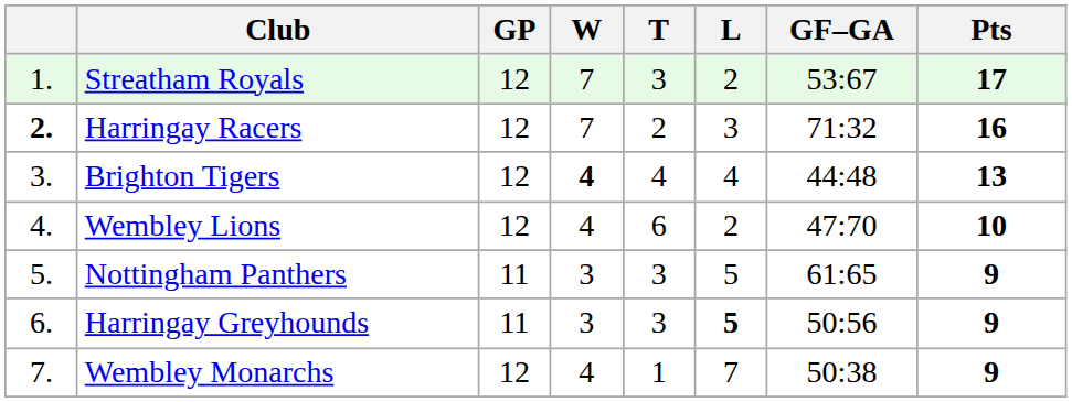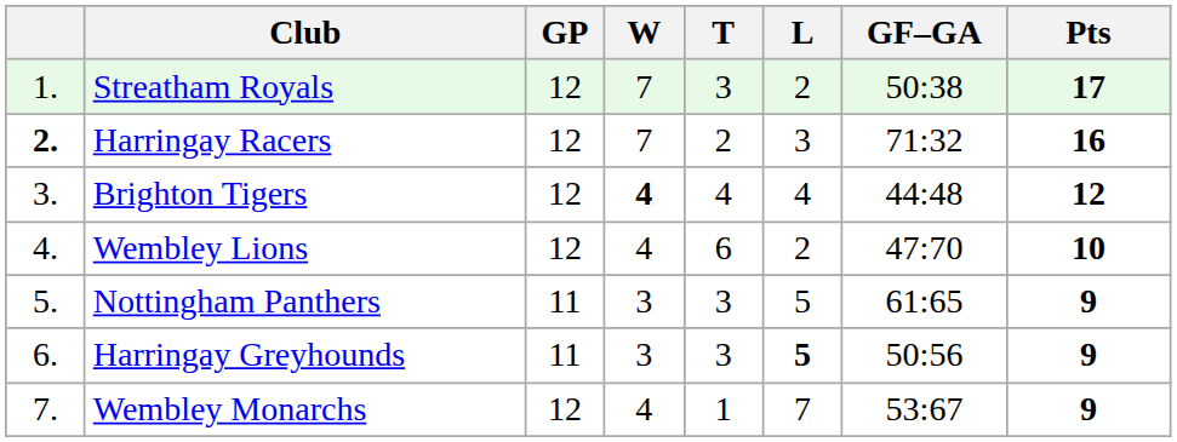 <table class="wikitable">
 <tr>
 <th width="30"></th>
 <th width="200">Club</th>
 <th width="30">GP</th>
 <th width="30">W</th>
 <th width="30">T</th>
 <th width="30">L</th>
 <th width="70">GF–GA</th>
 <th width="70">Pts</th>
 </tr>
 <tr bgcolor="#e6fae6" align="center">
 <td>1.</td>
 <td align="left"><a href='#'>Streatham Royals</a></td>
 <td>12</td>
 <td>7</td>
 <td>3</td>
 <td>2</td>
-<td>53:67</td>
+<td>50:38</td>
 <td><strong>17</strong></td>
 </tr>
 <tr bgcolor="#FFFFFF" align="center">
 <td><strong>2.</strong></td>
 <td align="left"><a href='#'>Harringay Racers</a></td>
 <td>12</td>
 <td>7</td>
 <td>2</td>
 <td>3</td>
 <td>71:32</td>
 <td><strong>16</strong></td>
 </tr>
 <tr bgcolor="#FFFFFF" align="center">
 <td>3.</td>
 <td align="left"><a href='#'>Brighton Tigers</a></td>
 <td>12</td>
 <td><strong>4</strong></td>
 <td>4</td>
 <td>4</td>
 <td>44:48</td>
-<td><strong>13</strong></td>
+<td><strong>12</strong></td>
 </tr>
 <tr bgcolor="#FFFFFF" align="center">
 <td>4.</td>
 <td align="left"><a href='#'>Wembley Lions</a></td>
 <td>12</td>
 <td>4</td>
 <td>6</td>
 <td>2</td>
 <td>47:70</td>
 <td><strong>10</strong></td>
 </tr>
 <tr bgcolor="#FFFFFF" align="center">
 <td>5.</td>
 <td align="left"><a href='#'>Nottingham Panthers</a></td>
 <td>11</td>
 <td>3</td>
 <td>3</td>
 <td>5</td>
 <td>61:65</td>
 <td><strong>9</strong></td>
 </tr>
 <tr bgcolor="#FFFFFF" align="center">
 <td>6.</td>
 <td align="left"><a href='#'>Harringay Greyhounds</a></td>
 <td>11</td>
 <td>3</td>
 <td>3</td>
 <td><strong>5</strong></td>
 <td>50:56</td>
 <td><strong>9</strong></td>
 </tr>
 <tr bgcolor="#FFFFFF" align="center">
 <td>7.</td>
 <td align="left"><a href='#'>Wembley Monarchs</a></td>
 <td>12</td>
 <td>4</td>
 <td>1</td>
 <td>7</td>
-<td>50:38</td>
+<td>53:67</td>
 <td><strong>9</strong></td>
 </tr>
 </table>
